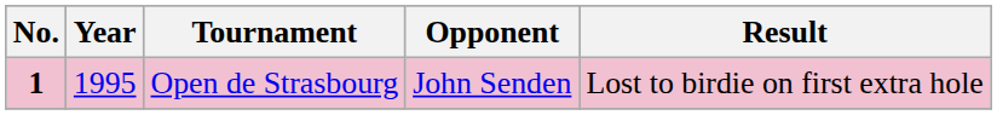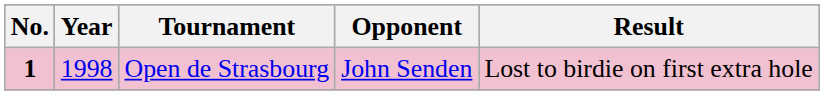 <table class="wikitable" style="font-size:95%;">
 <tr>
 <th>No.</th>
 <th>Year</th>
 <th>Tournament</th>
 <th>Opponent</th>
 <th>Result</th>
 </tr>
 <tr style="background:#F2C1D1;">
 <td align=center><strong>1</strong></td>
-<td><a href='#'>1995</a></td>
+<td><a href='#'>1998</a></td>
 <td><a href='#'>Open de Strasbourg</a></td>
 <td> <a href='#'>John Senden</a></td>
 <td>Lost to birdie on first extra hole</td>
 </tr>
 </table>
